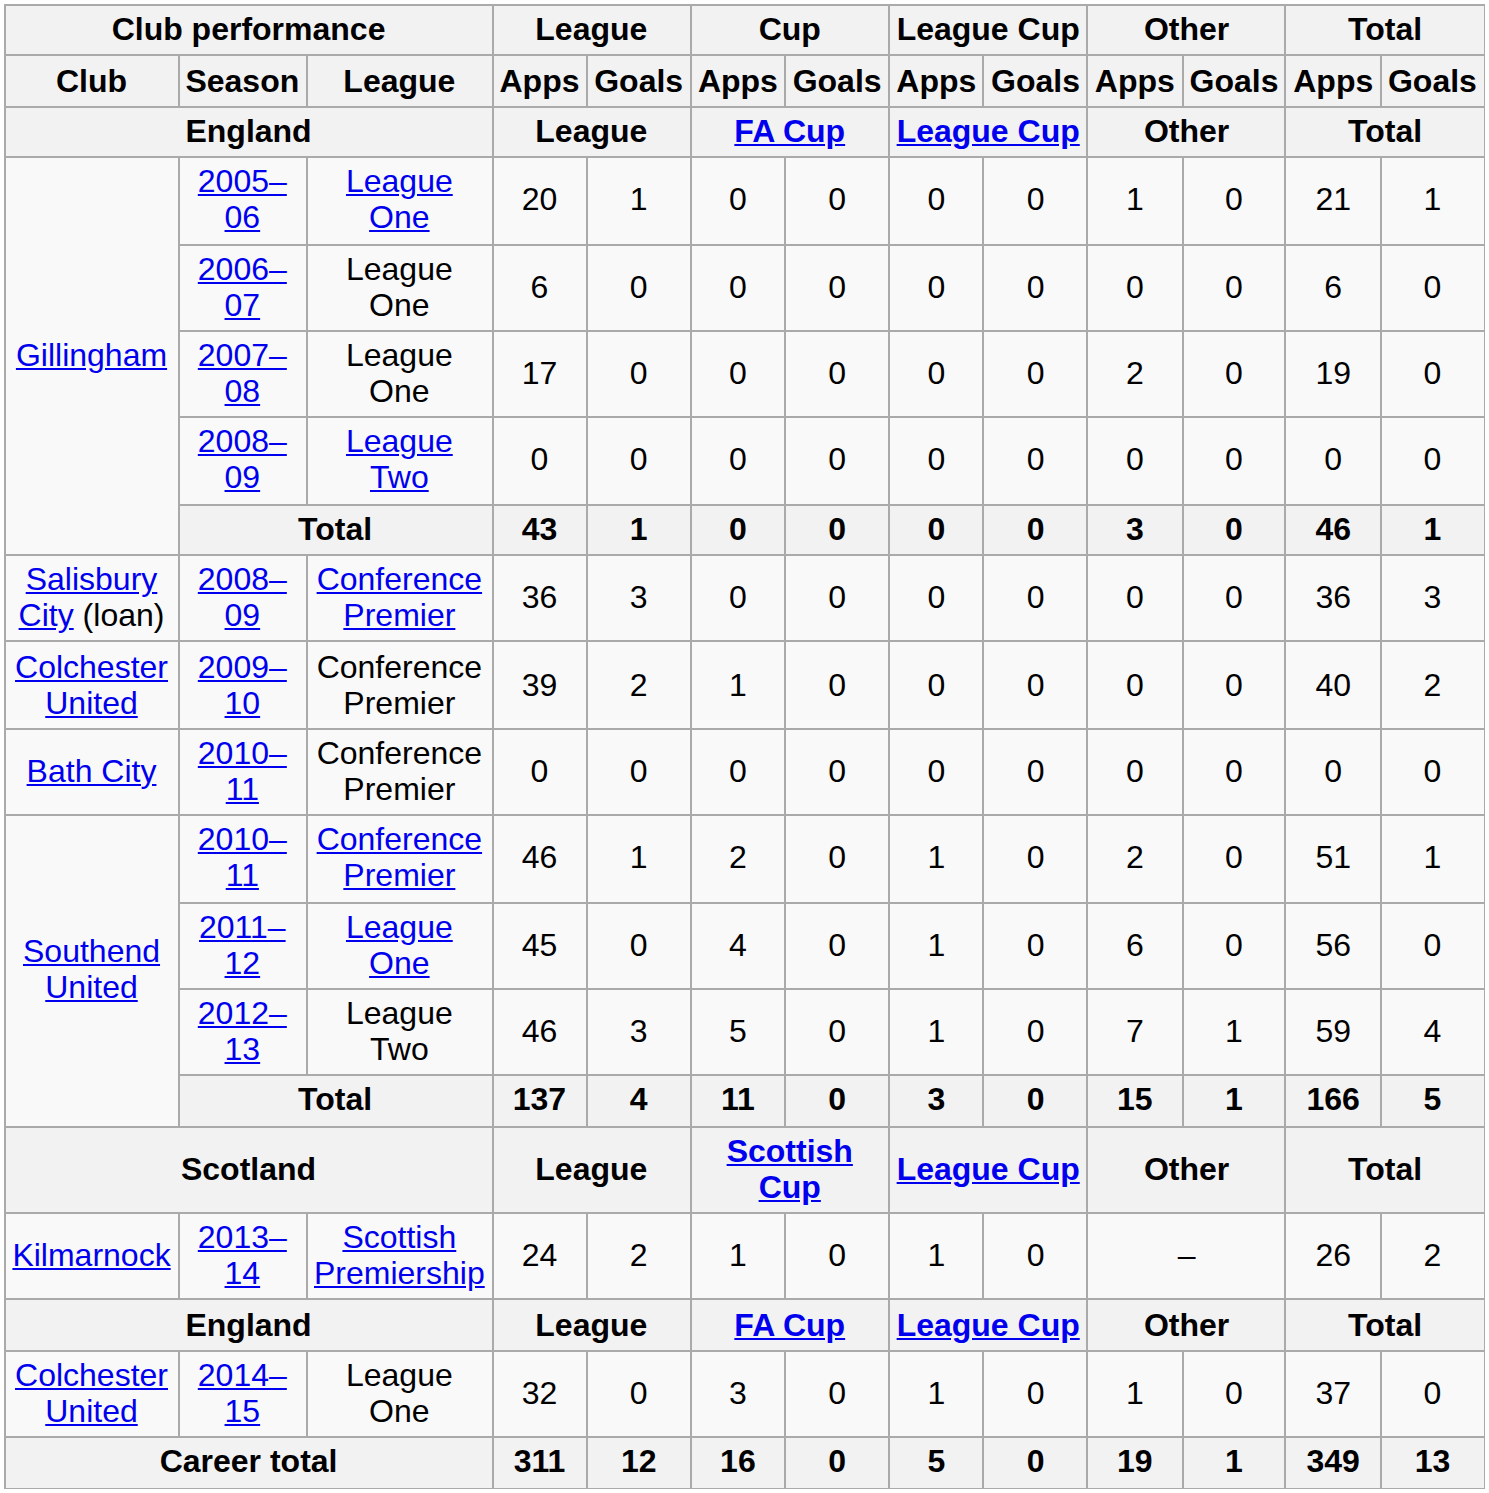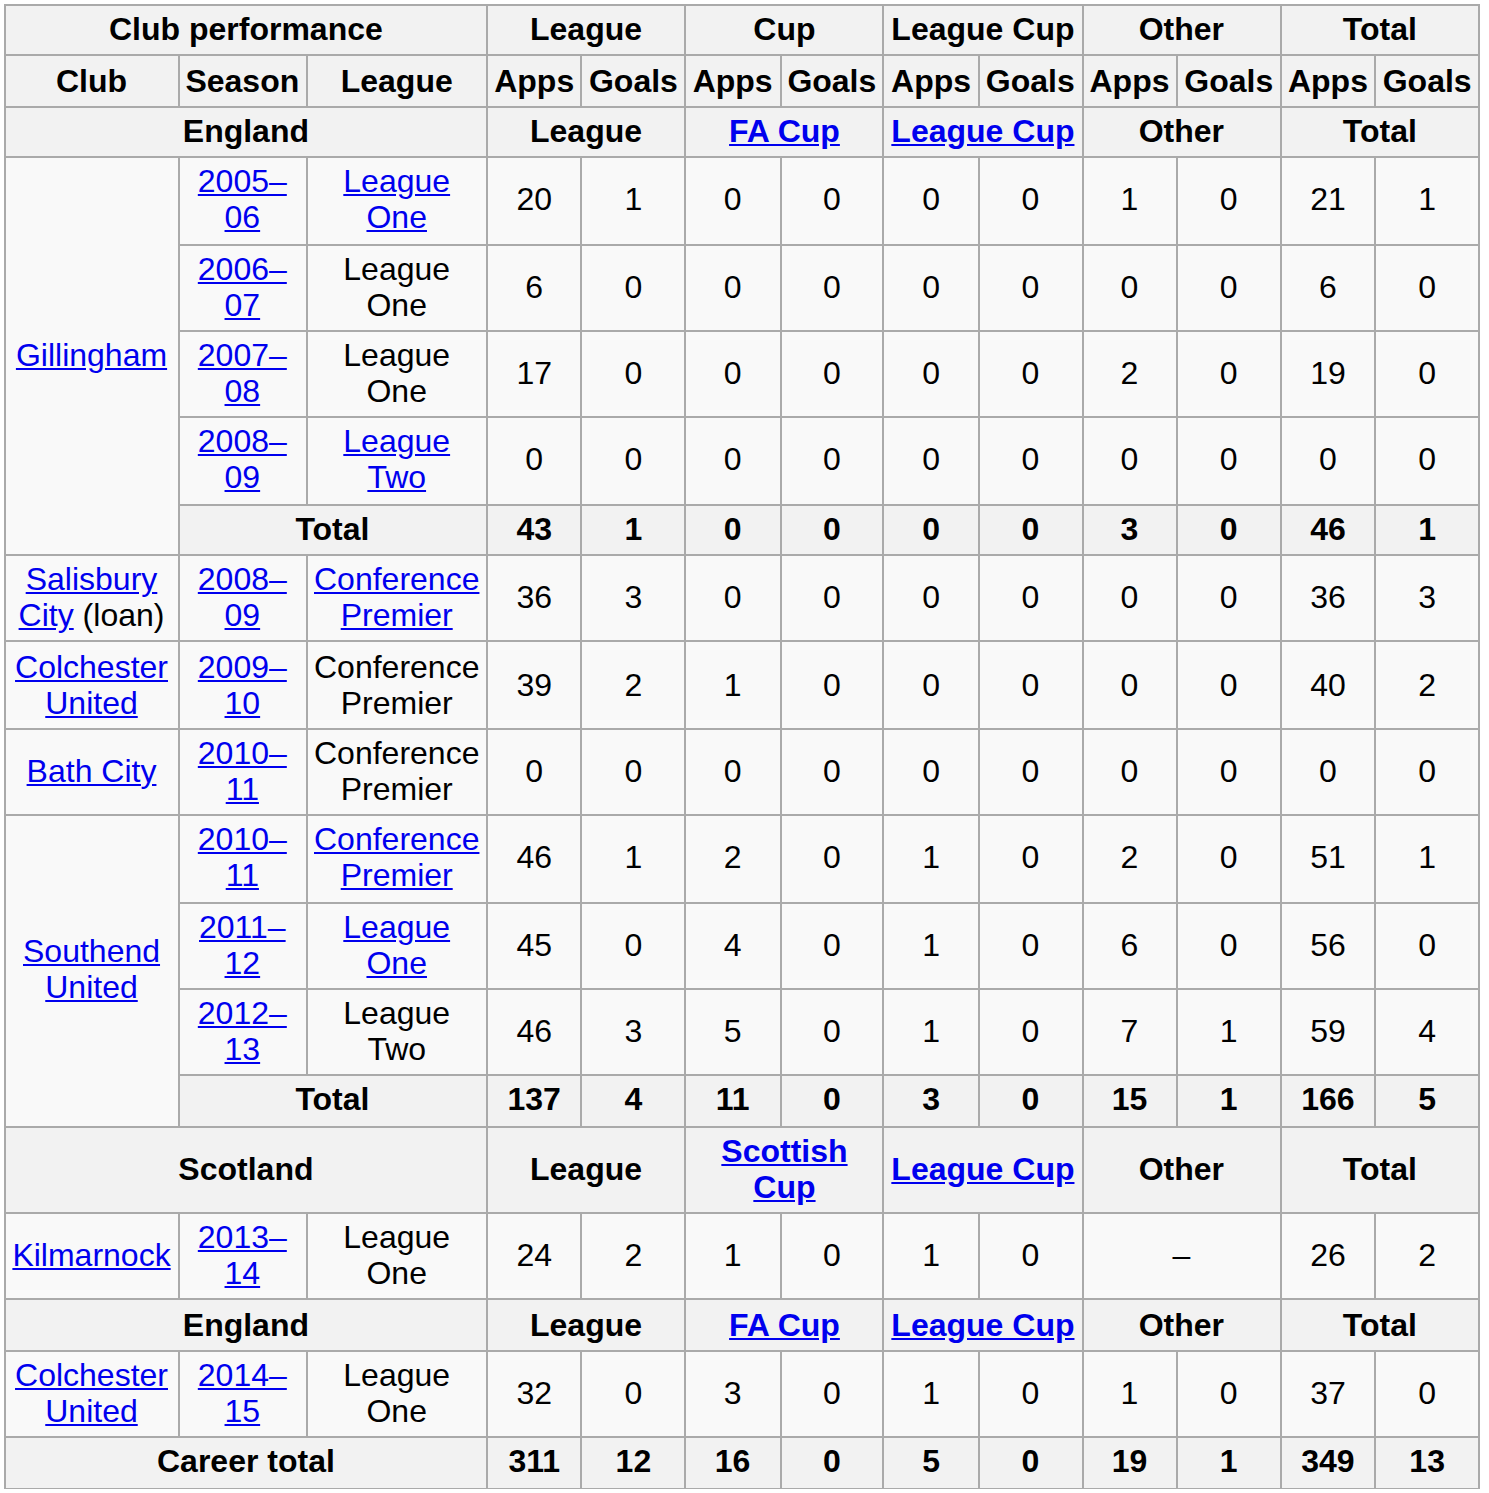 <table class="wikitable" style="text-align: center;">
 <tr>
 <th colspan=3>Club performance</th>
 <th colspan=2>League</th>
 <th colspan=2>Cup</th>
 <th colspan=2>League Cup</th>
 <th colspan=2>Other</th>
 <th colspan=2>Total</th>
 </tr>
 <tr>
 <th>Club</th>
 <th>Season</th>
 <th>League</th>
 <th>Apps</th>
 <th>Goals</th>
 <th>Apps</th>
 <th>Goals</th>
 <th>Apps</th>
 <th>Goals</th>
 <th>Apps</th>
 <th>Goals</th>
 <th>Apps</th>
 <th>Goals</th>
 </tr>
 <tr>
 <th colspan=3>England</th>
 <th colspan=2>League</th>
 <th colspan=2><a href='#'>FA Cup</a></th>
 <th colspan=2><a href='#'>League Cup</a></th>
 <th colspan=2>Other</th>
 <th colspan=2>Total</th>
 </tr>
 <tr>
 <td rowspan="5"><a href='#'>Gillingham</a></td>
 <td><a href='#'>2005–06</a></td>
 <td><a href='#'>League One</a></td>
 <td>20</td>
 <td>1</td>
 <td>0</td>
 <td>0</td>
 <td>0</td>
 <td>0</td>
 <td>1</td>
 <td>0</td>
 <td>21</td>
 <td>1</td>
 </tr>
 <tr>
 <td><a href='#'>2006–07</a></td>
 <td>League One</td>
 <td>6</td>
 <td>0</td>
 <td>0</td>
 <td>0</td>
 <td>0</td>
 <td>0</td>
 <td>0</td>
 <td>0</td>
 <td>6</td>
 <td>0</td>
 </tr>
 <tr>
 <td><a href='#'>2007–08</a></td>
 <td>League One</td>
 <td>17</td>
 <td>0</td>
 <td>0</td>
 <td>0</td>
 <td>0</td>
 <td>0</td>
 <td>2</td>
 <td>0</td>
 <td>19</td>
 <td>0</td>
 </tr>
 <tr>
 <td><a href='#'>2008–09</a></td>
 <td><a href='#'>League Two</a></td>
 <td>0</td>
 <td>0</td>
 <td>0</td>
 <td>0</td>
 <td>0</td>
 <td>0</td>
 <td>0</td>
 <td>0</td>
 <td>0</td>
 <td>0</td>
 </tr>
 <tr>
 <th colspan="2">Total</th>
 <th>43</th>
 <th>1</th>
 <th>0</th>
 <th>0</th>
 <th>0</th>
 <th>0</th>
 <th>3</th>
 <th>0</th>
 <th>46</th>
 <th>1</th>
 </tr>
 <tr>
 <td><a href='#'>Salisbury City</a> (loan)</td>
 <td><a href='#'>2008–09</a></td>
 <td><a href='#'>Conference Premier</a></td>
 <td>36</td>
 <td>3</td>
 <td>0</td>
 <td>0</td>
 <td>0</td>
 <td>0</td>
 <td>0</td>
 <td>0</td>
 <td>36</td>
 <td>3</td>
 </tr>
 <tr>
 <td><a href='#'>Colchester United</a></td>
 <td><a href='#'>2009–10</a></td>
 <td>Conference Premier</td>
 <td>39</td>
 <td>2</td>
 <td>1</td>
 <td>0</td>
 <td>0</td>
 <td>0</td>
 <td>0</td>
 <td>0</td>
 <td>40</td>
 <td>2</td>
 </tr>
 <tr>
 <td><a href='#'>Bath City</a></td>
 <td><a href='#'>2010–11</a></td>
 <td>Conference Premier</td>
 <td>0</td>
 <td>0</td>
 <td>0</td>
 <td>0</td>
 <td>0</td>
 <td>0</td>
 <td>0</td>
 <td>0</td>
 <td>0</td>
 <td>0</td>
 </tr>
 <tr>
 <td rowspan="4"><a href='#'>Southend United</a></td>
 <td><a href='#'>2010–11</a></td>
 <td><a href='#'>Conference Premier</a></td>
 <td>46</td>
 <td>1</td>
 <td>2</td>
 <td>0</td>
 <td>1</td>
 <td>0</td>
 <td>2</td>
 <td>0</td>
 <td>51</td>
 <td>1</td>
 </tr>
 <tr>
 <td><a href='#'>2011–12</a></td>
 <td><a href='#'>League One</a></td>
 <td>45</td>
 <td>0</td>
 <td>4</td>
 <td>0</td>
 <td>1</td>
 <td>0</td>
 <td>6</td>
 <td>0</td>
 <td>56</td>
 <td>0</td>
 </tr>
 <tr>
 <td><a href='#'>2012–13</a></td>
 <td>League Two</td>
 <td>46</td>
 <td>3</td>
 <td>5</td>
 <td>0</td>
 <td>1</td>
 <td>0</td>
 <td>7</td>
 <td>1</td>
 <td>59</td>
 <td>4</td>
 </tr>
 <tr>
 <th colspan="2">Total</th>
 <th>137</th>
 <th>4</th>
 <th>11</th>
 <th>0</th>
 <th>3</th>
 <th>0</th>
 <th>15</th>
 <th>1</th>
 <th>166</th>
 <th>5</th>
 </tr>
 <tr>
 <th colspan=3>Scotland</th>
 <th colspan=2>League</th>
 <th colspan=2><a href='#'>Scottish Cup</a></th>
 <th colspan=2><a href='#'>League Cup</a></th>
 <th colspan=2>Other</th>
 <th colspan=2>Total</th>
 </tr>
 <tr>
 <td><a href='#'>Kilmarnock</a></td>
 <td><a href='#'>2013–14</a></td>
-<td><a href='#'>Scottish Premiership</a></td>
+<td>League One</td>
 <td>24</td>
 <td>2</td>
 <td>1</td>
 <td>0</td>
 <td>1</td>
 <td>0</td>
 <td colspan="2">–</td>
 <td>26</td>
 <td>2</td>
 </tr>
 <tr>
 <th colspan=3>England</th>
 <th colspan=2>League</th>
 <th colspan=2><a href='#'>FA Cup</a></th>
 <th colspan=2><a href='#'>League Cup</a></th>
 <th colspan=2>Other</th>
 <th colspan=2>Total</th>
 </tr>
 <tr>
 <td><a href='#'>Colchester United</a></td>
 <td><a href='#'>2014–15</a></td>
 <td>League One</td>
 <td>32</td>
 <td>0</td>
 <td>3</td>
 <td>0</td>
 <td>1</td>
 <td>0</td>
 <td>1</td>
 <td>0</td>
 <td>37</td>
 <td>0</td>
 </tr>
 <tr>
 <th colspan="3">Career total</th>
 <th>311</th>
 <th>12</th>
 <th>16</th>
 <th>0</th>
 <th>5</th>
 <th>0</th>
 <th>19</th>
 <th>1</th>
 <th>349</th>
 <th>13</th>
 </tr>
 </table>
